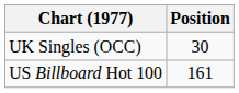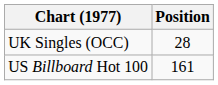 <table class="wikitable">
 <tr>
 <th align="left">Chart (1977)</th>
 <th style="text-align:center;">Position</th>
 </tr>
 <tr>
 <td>UK Singles (OCC)</td>
-<td style="text-align:center;">30</td>
+<td style="text-align:center;">28</td>
 </tr>
 <tr>
 <td>US <em>Billboard</em> Hot 100</td>
 <td style="text-align:center;">161</td>
 </tr>
 </table>
